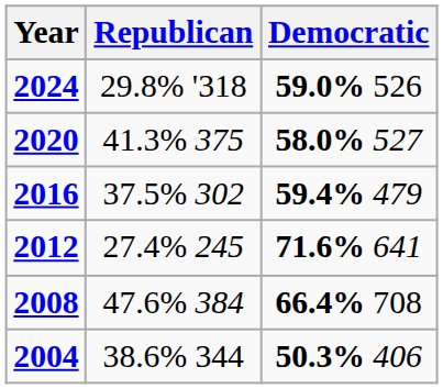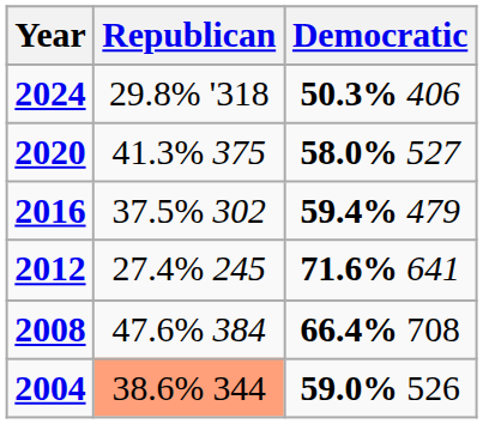 <table class="wikitable" style="float:right; font-size:95%;">
 <tr bgcolor=lightgrey>
 <th>Year</th>
 <th><a href='#'>Republican</a></th>
 <th><a href='#'>Democratic</a></th>
 </tr>
 <tr>
 <td style="text-align:center;" ><strong><a href='#'>2024</a></strong></td>
 <td style="text-align:center;" >29.8% '318<em></td>
-<td style="text-align:center;" ><strong>59.0%</strong> </em>526<em></td>
+<td style="text-align:center;" ><strong>50.3%</strong> <em>406</em></td>
 </tr>
 <tr>
 <td style="text-align:center;" ><strong><a href='#'>2020</a></strong></td>
 <td style="text-align:center;" >41.3% <em>375</em></td>
 <td style="text-align:center;" ><strong>58.0%</strong> <em>527</em></td>
 </tr>
 <tr>
 <td style="text-align:center;" ><strong><a href='#'>2016</a></strong></td>
 <td style="text-align:center;" >37.5% <em>302</em></td>
 <td style="text-align:center;" ><strong>59.4%</strong> <em>479</em></td>
 </tr>
 <tr>
 <td style="text-align:center;" ><strong><a href='#'>2012</a></strong></td>
 <td style="text-align:center;" >27.4% <em>245</em></td>
 <td style="text-align:center;" ><strong>71.6%</strong> <em>641</em></td>
 </tr>
 <tr>
 <td style="text-align:center;" ><strong><a href='#'>2008</a></strong></td>
 <td style="text-align:center;" >47.6% <em>384</em></td>
 <td style="text-align:center;" ><strong>66.4%</strong> </em>708<em></td>
 </tr>
 <tr>
 <td style="text-align:center;" ><strong><a href='#'>2004</a></strong></td>
-<td style="text-align:center;" >38.6% </em>344<em></td>
-<td style="text-align:center;" ><strong>50.3%</strong> <em>406</em></td>
+<td style="background: lightsalmon; text-align:center;" >38.6% </em>344<em></td>
+<td style="text-align:center;" ><strong>59.0%</strong> </em>526<em></td>
 </tr>
 </table>
